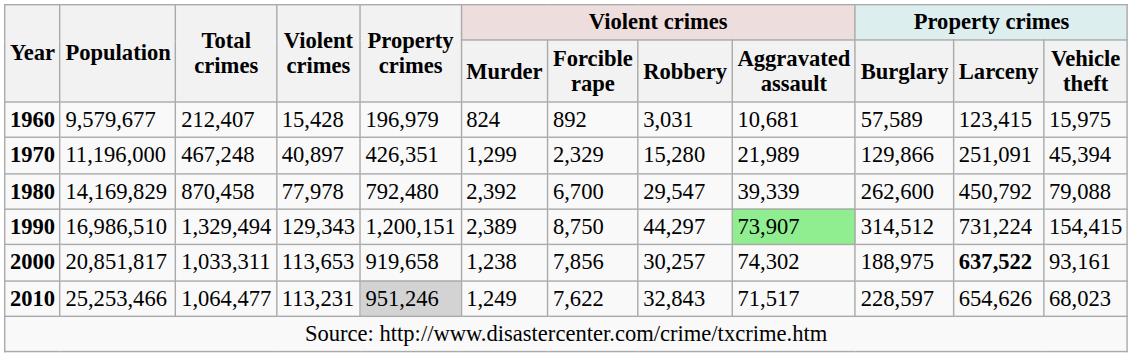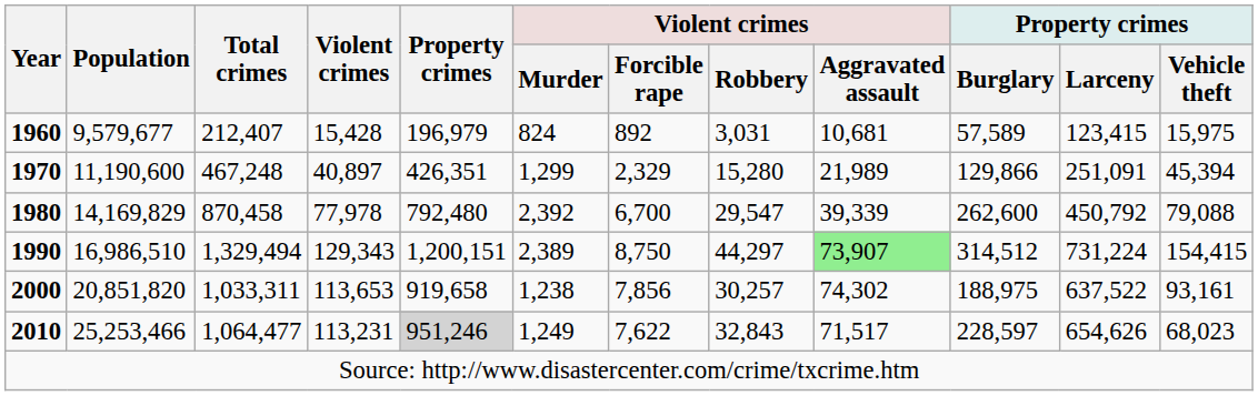 <table class="wikitable sortable">
 <tr>
 <th rowspan=2>Year</th>
 <th rowspan=2>Population</th>
 <th rowspan=2>Total<br>crimes</th>
 <th rowspan=2>Violent<br>crimes</th>
 <th rowspan=2>Property<br>crimes</th>
 <th colspan=4 style="background: #edd">Violent crimes</th>
 <th colspan=3 style="background: #dee">Property crimes</th>
 </tr>
 <tr>
 <th>Murder</th>
 <th>Forcible<br>rape</th>
 <th>Robbery</th>
 <th>Aggravated<br>assault</th>
 <th>Burglary</th>
 <th>Larceny</th>
 <th>Vehicle<br>theft</th>
 </tr>
 <tr>
 <td><strong>1960</strong></td>
 <td>9,579,677</td>
 <td>212,407</td>
 <td>15,428</td>
 <td>196,979</td>
 <td>824</td>
 <td>892</td>
 <td>3,031</td>
 <td>10,681</td>
 <td>57,589</td>
 <td>123,415</td>
 <td>15,975</td>
 </tr>
 <tr>
 <td><strong>1970</strong></td>
-<td>11,196,000</td>
+<td>11,190,600</td>
 <td>467,248</td>
 <td>40,897</td>
 <td>426,351</td>
 <td>1,299</td>
 <td>2,329</td>
 <td>15,280</td>
 <td>21,989</td>
 <td>129,866</td>
 <td>251,091</td>
 <td>45,394</td>
 </tr>
 <tr>
 <td><strong>1980</strong></td>
 <td>14,169,829</td>
 <td>870,458</td>
 <td>77,978</td>
 <td>792,480</td>
 <td>2,392</td>
 <td>6,700</td>
 <td>29,547</td>
 <td>39,339</td>
 <td>262,600</td>
 <td>450,792</td>
 <td>79,088</td>
 </tr>
 <tr>
 <td><strong>1990</strong></td>
 <td>16,986,510</td>
 <td>1,329,494</td>
 <td>129,343</td>
 <td>1,200,151</td>
 <td>2,389</td>
 <td>8,750</td>
 <td>44,297</td>
 <td style="background: lightgreen;">73,907</td>
 <td>314,512</td>
 <td>731,224</td>
 <td>154,415</td>
 </tr>
 <tr>
 <td><strong>2000</strong></td>
-<td>20,851,817</td>
+<td>20,851,820</td>
 <td>1,033,311</td>
 <td>113,653</td>
 <td>919,658</td>
 <td>1,238</td>
 <td>7,856</td>
 <td>30,257</td>
 <td>74,302</td>
 <td>188,975</td>
-<td><strong>637,522</strong></td>
+<td>637,522</td>
 <td>93,161</td>
 </tr>
 <tr>
 <td><strong>2010</strong></td>
 <td>25,253,466</td>
 <td>1,064,477</td>
 <td>113,231</td>
 <td style="background: lightgrey;">951,246</td>
 <td>1,249</td>
 <td>7,622</td>
 <td>32,843</td>
 <td>71,517</td>
 <td>228,597</td>
 <td>654,626</td>
 <td>68,023</td>
 </tr>
 <tr>
 <td colspan=12 align="center">Source: http://www.disastercenter.com/crime/txcrime.htm</td>
 </tr>
 </table>
